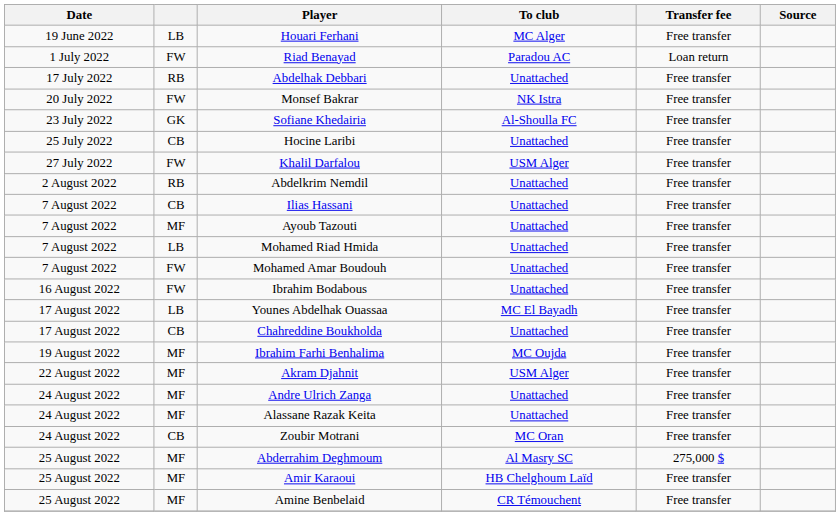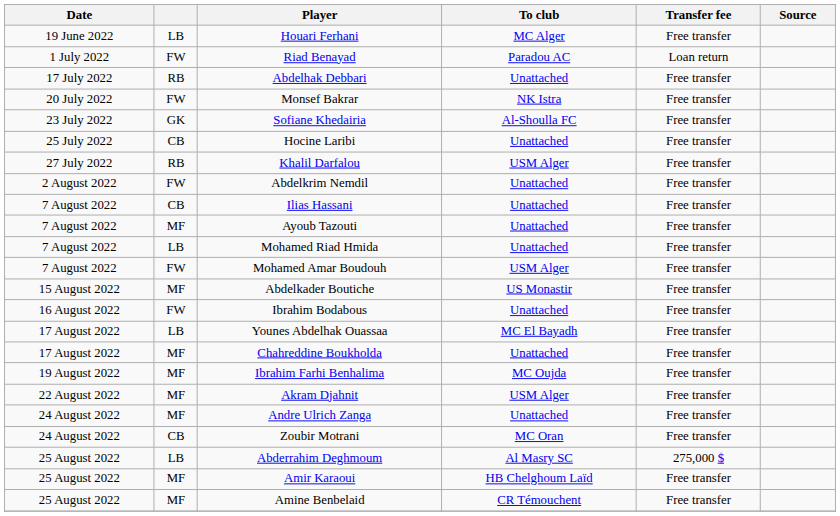 <table class="wikitable sortable" style="width:70%; text-align:center; font-size:85%; text-align:centre;">
 <tr>
 <th>Date</th>
 <th></th>
 <th>Player</th>
 <th>To club</th>
 <th>Transfer fee</th>
 <th>Source</th>
 </tr>
 <tr>
 <td>19 June 2022</td>
 <td>LB</td>
 <td> <a href='#'>Houari Ferhani</a></td>
 <td><a href='#'>MC Alger</a></td>
 <td>Free transfer</td>
 <td></td>
 </tr>
 <tr>
 <td>1 July 2022</td>
 <td>FW</td>
 <td> <a href='#'>Riad Benayad</a></td>
 <td><a href='#'>Paradou AC</a></td>
 <td>Loan return</td>
 <td></td>
 </tr>
 <tr>
 <td>17 July 2022</td>
 <td>RB</td>
 <td> <a href='#'>Abdelhak Debbari</a></td>
 <td><a href='#'>Unattached</a></td>
 <td>Free transfer</td>
 <td></td>
 </tr>
 <tr>
 <td>20 July 2022</td>
 <td>FW</td>
 <td> Monsef Bakrar</td>
 <td> <a href='#'>NK Istra</a></td>
 <td>Free transfer</td>
 <td></td>
 </tr>
 <tr>
 <td>23 July 2022</td>
 <td>GK</td>
 <td> <a href='#'>Sofiane Khedairia</a></td>
 <td> <a href='#'>Al-Shoulla FC</a></td>
 <td>Free transfer</td>
 <td></td>
 </tr>
 <tr>
 <td>25 July 2022</td>
 <td>CB</td>
 <td> Hocine Laribi</td>
 <td><a href='#'>Unattached</a></td>
 <td>Free transfer</td>
 <td></td>
 </tr>
 <tr>
 <td>27 July 2022</td>
-<td>FW</td>
+<td>RB</td>
 <td> <a href='#'>Khalil Darfalou</a></td>
 <td><a href='#'>USM Alger</a></td>
 <td>Free transfer</td>
 <td></td>
 </tr>
 <tr>
 <td>2 August 2022</td>
-<td>RB</td>
+<td>FW</td>
 <td> Abdelkrim Nemdil</td>
 <td><a href='#'>Unattached</a></td>
 <td>Free transfer</td>
 <td></td>
 </tr>
 <tr>
 <td>7 August 2022</td>
 <td>CB</td>
 <td> <a href='#'>Ilias Hassani</a></td>
 <td><a href='#'>Unattached</a></td>
 <td>Free transfer</td>
 <td></td>
 </tr>
 <tr>
 <td>7 August 2022</td>
 <td>MF</td>
 <td> Ayoub Tazouti</td>
 <td><a href='#'>Unattached</a></td>
 <td>Free transfer</td>
 <td></td>
 </tr>
 <tr>
 <td>7 August 2022</td>
 <td>LB</td>
 <td> Mohamed Riad Hmida</td>
 <td><a href='#'>Unattached</a></td>
 <td>Free transfer</td>
 <td></td>
 </tr>
 <tr>
 <td>7 August 2022</td>
 <td>FW</td>
 <td> Mohamed Amar Boudouh</td>
-<td><a href='#'>Unattached</a></td>
+<td><a href='#'>USM Alger</a></td>
+<td>Free transfer</td>
+<td></td>
+</tr>
+<tr>
+<td>15 August 2022</td>
+<td>MF</td>
+<td> Abdelkader Boutiche</td>
+<td> <a href='#'>US Monastir</a></td>
 <td>Free transfer</td>
 <td></td>
 </tr>
 <tr>
 <td>16 August 2022</td>
 <td>FW</td>
 <td> Ibrahim Bodabous</td>
 <td><a href='#'>Unattached</a></td>
 <td>Free transfer</td>
 <td></td>
 </tr>
 <tr>
 <td>17 August 2022</td>
 <td>LB</td>
 <td> Younes Abdelhak Ouassaa</td>
 <td><a href='#'>MC El Bayadh</a></td>
 <td>Free transfer</td>
 <td></td>
 </tr>
 <tr>
 <td>17 August 2022</td>
-<td>CB</td>
+<td>MF</td>
 <td> <a href='#'>Chahreddine Boukholda</a></td>
 <td><a href='#'>Unattached</a></td>
 <td>Free transfer</td>
 <td></td>
 </tr>
 <tr>
 <td>19 August 2022</td>
 <td>MF</td>
 <td> <a href='#'>Ibrahim Farhi Benhalima</a></td>
 <td> <a href='#'>MC Oujda</a></td>
 <td>Free transfer</td>
 <td></td>
 </tr>
 <tr>
 <td>22 August 2022</td>
 <td>MF</td>
 <td> <a href='#'>Akram Djahnit</a></td>
 <td><a href='#'>USM Alger</a></td>
 <td>Free transfer</td>
 <td></td>
 </tr>
 <tr>
 <td>24 August 2022</td>
 <td>MF</td>
 <td> <a href='#'>Andre Ulrich Zanga</a></td>
 <td><a href='#'>Unattached</a></td>
 <td>Free transfer</td>
 <td></td>
 </tr>
 <tr>
 <td>24 August 2022</td>
-<td>MF</td>
-<td> Alassane Razak Keita</td>
-<td><a href='#'>Unattached</a></td>
-<td>Free transfer</td>
-<td></td>
-</tr>
-<tr>
-<td>24 August 2022</td>
 <td>CB</td>
 <td> Zoubir Motrani</td>
 <td><a href='#'>MC Oran</a></td>
 <td>Free transfer</td>
 <td></td>
 </tr>
 <tr>
 <td>25 August 2022</td>
-<td>MF</td>
+<td>LB</td>
 <td> <a href='#'>Abderrahim Deghmoum</a></td>
 <td> <a href='#'>Al Masry SC</a></td>
 <td>275,000 <a href='#'>$</a></td>
 <td></td>
 </tr>
 <tr>
 <td>25 August 2022</td>
 <td>MF</td>
 <td> <a href='#'>Amir Karaoui</a></td>
 <td><a href='#'>HB Chelghoum Laïd</a></td>
 <td>Free transfer</td>
 <td></td>
 </tr>
 <tr>
 <td>25 August 2022</td>
 <td>MF</td>
 <td> Amine Benbelaid</td>
 <td><a href='#'>CR Témouchent</a></td>
 <td>Free transfer</td>
 <td></td>
 </tr>
 <tr>
 </tr>
 </table>
